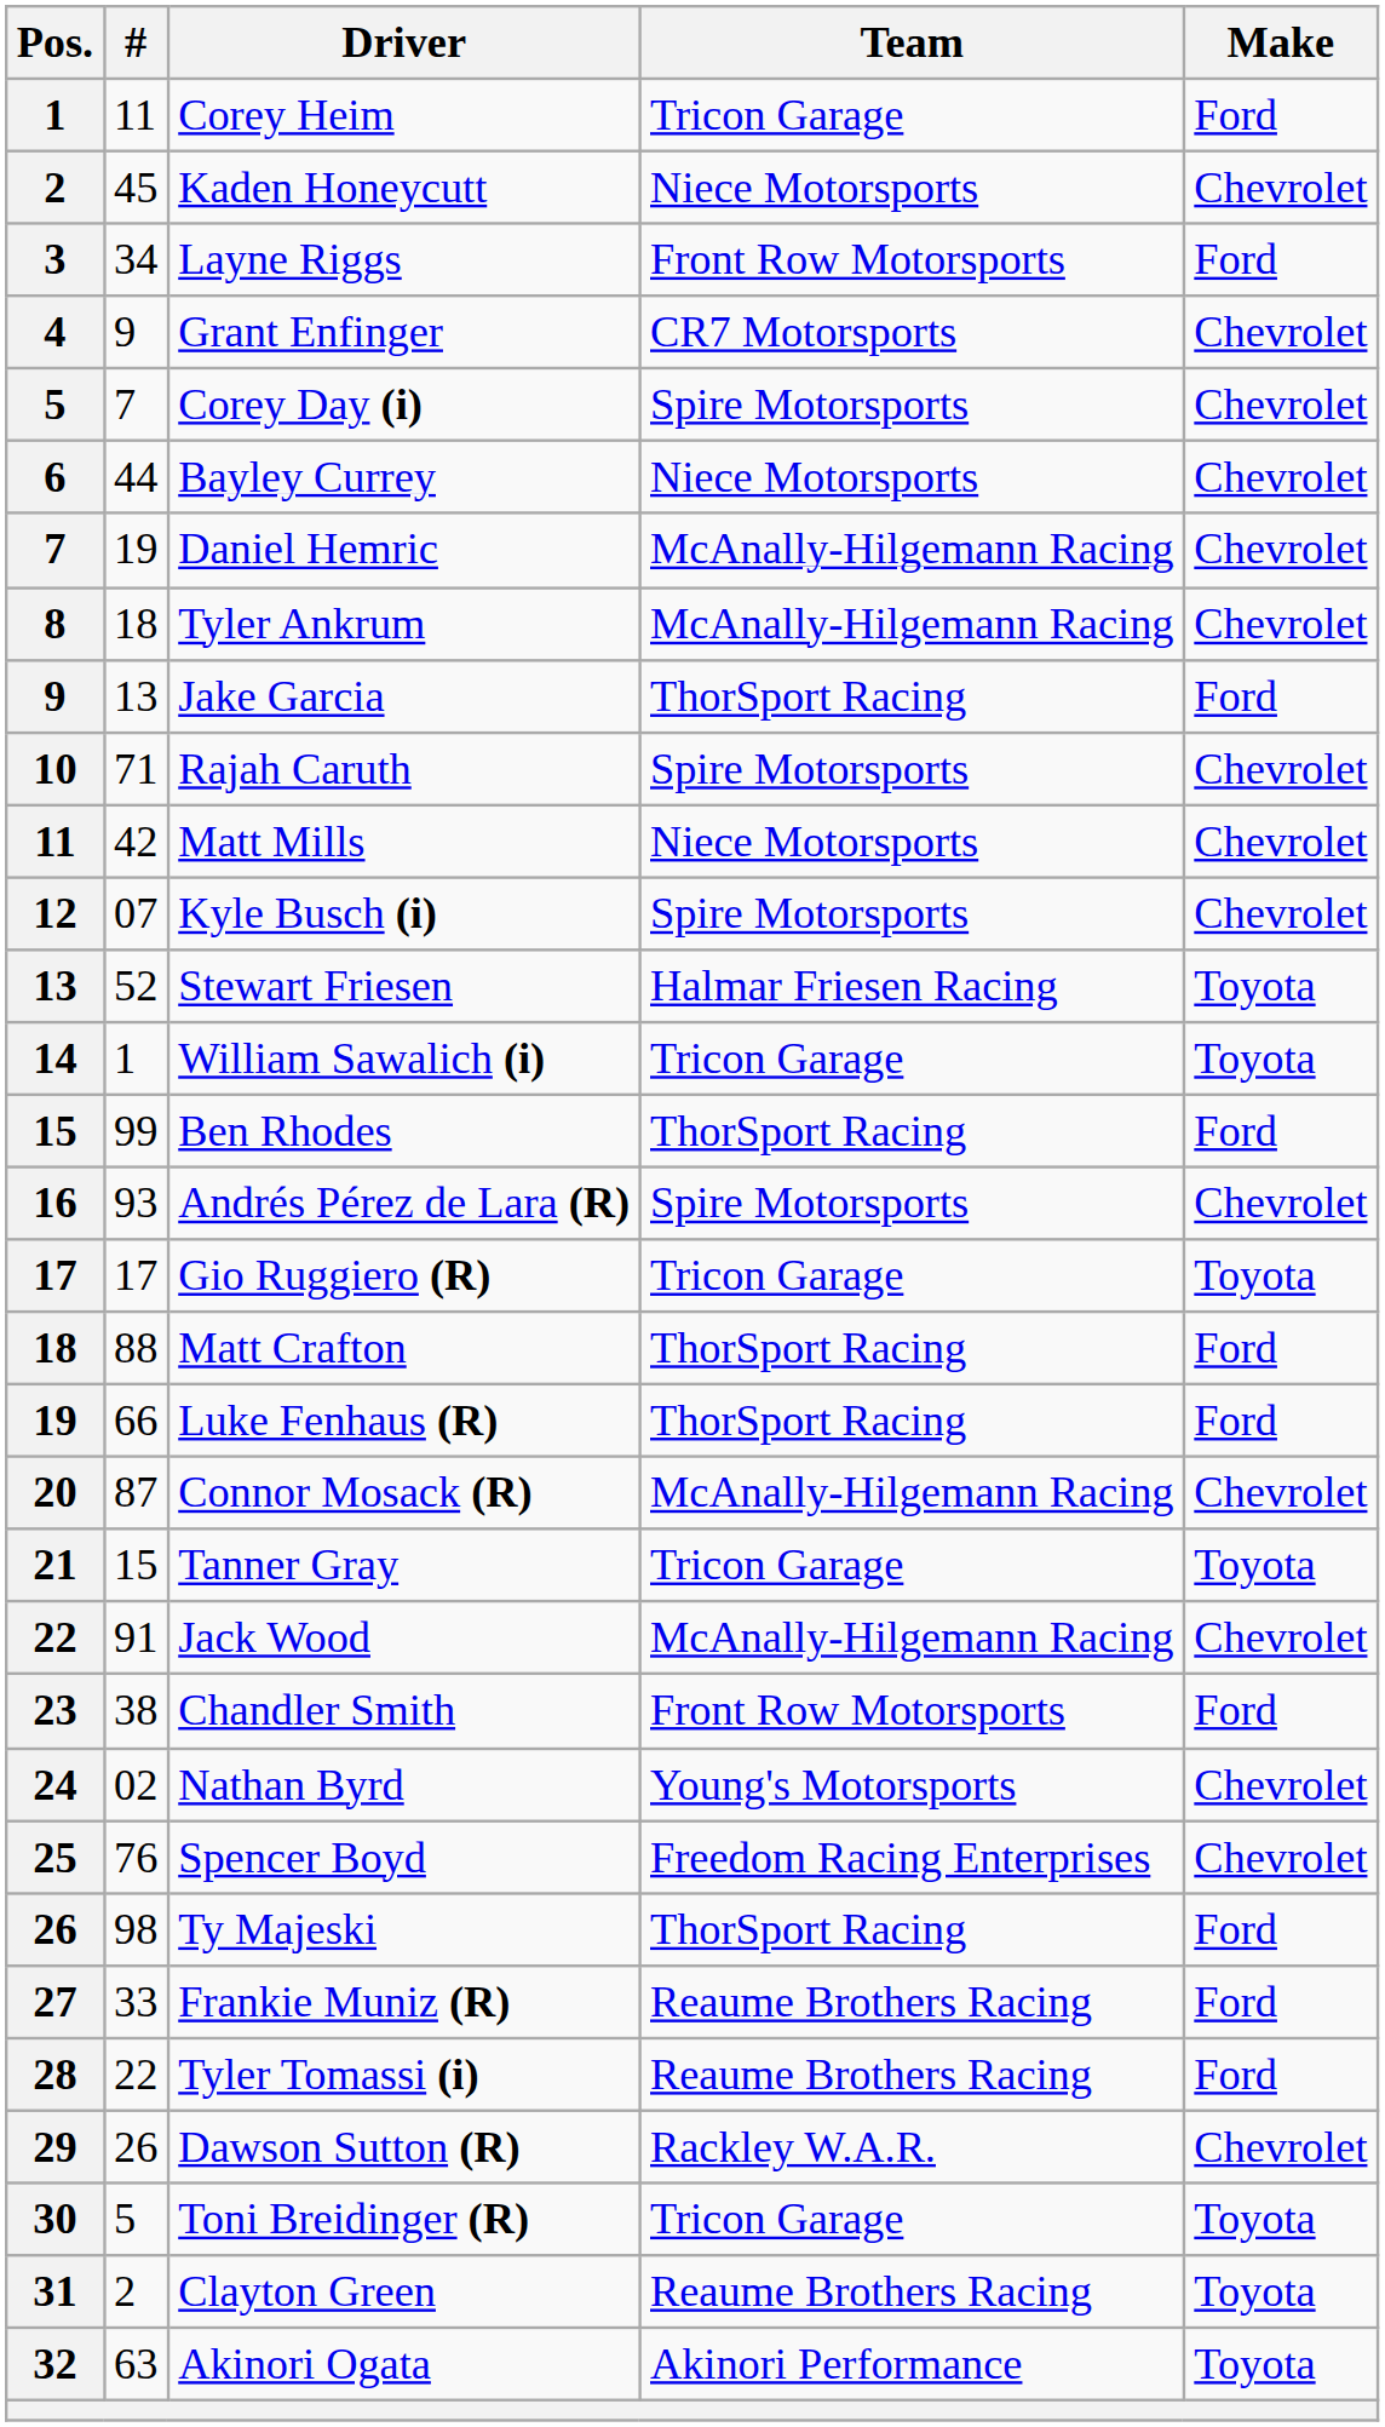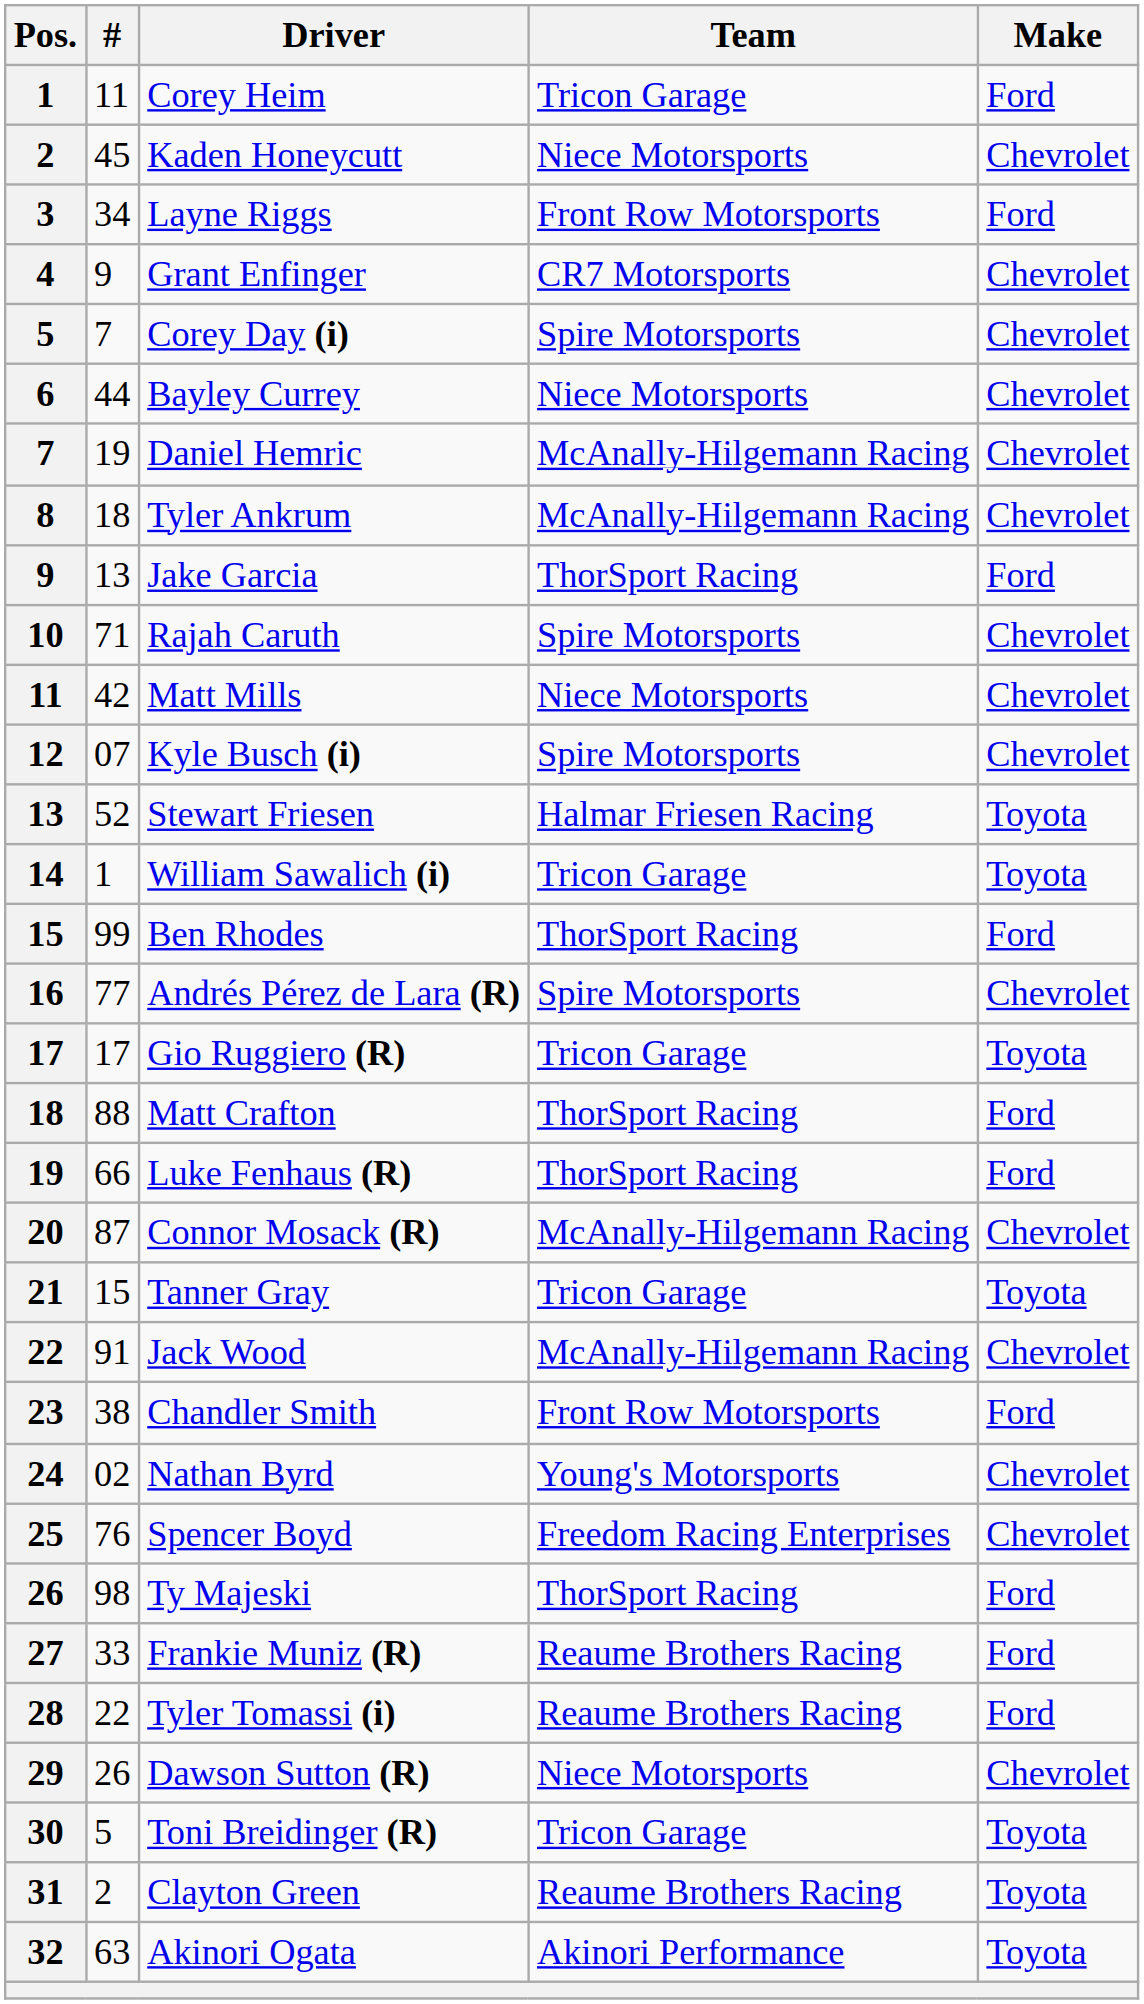 <table class="wikitable" style="font-size:95%">
 <tr>
 <th>Pos.</th>
 <th>#</th>
 <th>Driver</th>
 <th>Team</th>
 <th>Make</th>
 </tr>
 <tr>
 <th>1</th>
 <td>11</td>
 <td><a href='#'>Corey Heim</a></td>
 <td><a href='#'>Tricon Garage</a></td>
 <td><a href='#'>Ford</a></td>
 </tr>
 <tr>
 <th>2</th>
 <td>45</td>
 <td><a href='#'>Kaden Honeycutt</a></td>
 <td><a href='#'>Niece Motorsports</a></td>
 <td><a href='#'>Chevrolet</a></td>
 </tr>
 <tr>
 <th>3</th>
 <td>34</td>
 <td><a href='#'>Layne Riggs</a></td>
 <td><a href='#'>Front Row Motorsports</a></td>
 <td><a href='#'>Ford</a></td>
 </tr>
 <tr>
 <th>4</th>
 <td>9</td>
 <td><a href='#'>Grant Enfinger</a></td>
 <td><a href='#'>CR7 Motorsports</a></td>
 <td><a href='#'>Chevrolet</a></td>
 </tr>
 <tr>
 <th>5</th>
 <td>7</td>
 <td><a href='#'>Corey Day</a> <strong>(i)</strong></td>
 <td><a href='#'>Spire Motorsports</a></td>
 <td><a href='#'>Chevrolet</a></td>
 </tr>
 <tr>
 <th>6</th>
 <td>44</td>
 <td><a href='#'>Bayley Currey</a></td>
 <td><a href='#'>Niece Motorsports</a></td>
 <td><a href='#'>Chevrolet</a></td>
 </tr>
 <tr>
 <th>7</th>
 <td>19</td>
 <td><a href='#'>Daniel Hemric</a></td>
 <td><a href='#'>McAnally-Hilgemann Racing</a></td>
 <td><a href='#'>Chevrolet</a></td>
 </tr>
 <tr>
 <th>8</th>
 <td>18</td>
 <td><a href='#'>Tyler Ankrum</a></td>
 <td><a href='#'>McAnally-Hilgemann Racing</a></td>
 <td><a href='#'>Chevrolet</a></td>
 </tr>
 <tr>
 <th>9</th>
 <td>13</td>
 <td><a href='#'>Jake Garcia</a></td>
 <td><a href='#'>ThorSport Racing</a></td>
 <td><a href='#'>Ford</a></td>
 </tr>
 <tr>
 <th>10</th>
 <td>71</td>
 <td><a href='#'>Rajah Caruth</a></td>
 <td><a href='#'>Spire Motorsports</a></td>
 <td><a href='#'>Chevrolet</a></td>
 </tr>
 <tr>
 <th>11</th>
 <td>42</td>
 <td><a href='#'>Matt Mills</a></td>
 <td><a href='#'>Niece Motorsports</a></td>
 <td><a href='#'>Chevrolet</a></td>
 </tr>
 <tr>
 <th>12</th>
 <td>07</td>
 <td><a href='#'>Kyle Busch</a> <strong>(i)</strong></td>
 <td><a href='#'>Spire Motorsports</a></td>
 <td><a href='#'>Chevrolet</a></td>
 </tr>
 <tr>
 <th>13</th>
 <td>52</td>
 <td><a href='#'>Stewart Friesen</a></td>
 <td><a href='#'>Halmar Friesen Racing</a></td>
 <td><a href='#'>Toyota</a></td>
 </tr>
 <tr>
 <th>14</th>
 <td>1</td>
 <td><a href='#'>William Sawalich</a> <strong>(i)</strong></td>
 <td><a href='#'>Tricon Garage</a></td>
 <td><a href='#'>Toyota</a></td>
 </tr>
 <tr>
 <th>15</th>
 <td>99</td>
 <td><a href='#'>Ben Rhodes</a></td>
 <td><a href='#'>ThorSport Racing</a></td>
 <td><a href='#'>Ford</a></td>
 </tr>
 <tr>
 <th>16</th>
-<td>93</td>
+<td>77</td>
 <td><a href='#'>Andrés Pérez de Lara</a> <strong>(R)</strong></td>
 <td><a href='#'>Spire Motorsports</a></td>
 <td><a href='#'>Chevrolet</a></td>
 </tr>
 <tr>
 <th>17</th>
 <td>17</td>
 <td><a href='#'>Gio Ruggiero</a> <strong>(R)</strong></td>
 <td><a href='#'>Tricon Garage</a></td>
 <td><a href='#'>Toyota</a></td>
 </tr>
 <tr>
 <th>18</th>
 <td>88</td>
 <td><a href='#'>Matt Crafton</a></td>
 <td><a href='#'>ThorSport Racing</a></td>
 <td><a href='#'>Ford</a></td>
 </tr>
 <tr>
 <th>19</th>
 <td>66</td>
 <td><a href='#'>Luke Fenhaus</a> <strong>(R)</strong></td>
 <td><a href='#'>ThorSport Racing</a></td>
 <td><a href='#'>Ford</a></td>
 </tr>
 <tr>
 <th>20</th>
 <td>87</td>
 <td><a href='#'>Connor Mosack</a> <strong>(R)</strong></td>
 <td><a href='#'>McAnally-Hilgemann Racing</a></td>
 <td><a href='#'>Chevrolet</a></td>
 </tr>
 <tr>
 <th>21</th>
 <td>15</td>
 <td><a href='#'>Tanner Gray</a></td>
 <td><a href='#'>Tricon Garage</a></td>
 <td><a href='#'>Toyota</a></td>
 </tr>
 <tr>
 <th>22</th>
 <td>91</td>
 <td><a href='#'>Jack Wood</a></td>
 <td><a href='#'>McAnally-Hilgemann Racing</a></td>
 <td><a href='#'>Chevrolet</a></td>
 </tr>
 <tr>
 <th>23</th>
 <td>38</td>
 <td><a href='#'>Chandler Smith</a></td>
 <td><a href='#'>Front Row Motorsports</a></td>
 <td><a href='#'>Ford</a></td>
 </tr>
 <tr>
 <th>24</th>
 <td>02</td>
 <td><a href='#'>Nathan Byrd</a></td>
 <td><a href='#'>Young's Motorsports</a></td>
 <td><a href='#'>Chevrolet</a></td>
 </tr>
 <tr>
 <th>25</th>
 <td>76</td>
 <td><a href='#'>Spencer Boyd</a></td>
 <td><a href='#'>Freedom Racing Enterprises</a></td>
 <td><a href='#'>Chevrolet</a></td>
 </tr>
 <tr>
 <th>26</th>
 <td>98</td>
 <td><a href='#'>Ty Majeski</a></td>
 <td><a href='#'>ThorSport Racing</a></td>
 <td><a href='#'>Ford</a></td>
 </tr>
 <tr>
 <th>27</th>
 <td>33</td>
 <td><a href='#'>Frankie Muniz</a> <strong>(R)</strong></td>
 <td><a href='#'>Reaume Brothers Racing</a></td>
 <td><a href='#'>Ford</a></td>
 </tr>
 <tr>
 <th>28</th>
 <td>22</td>
 <td><a href='#'>Tyler Tomassi</a> <strong>(i)</strong></td>
 <td><a href='#'>Reaume Brothers Racing</a></td>
 <td><a href='#'>Ford</a></td>
 </tr>
 <tr>
 <th>29</th>
 <td>26</td>
 <td><a href='#'>Dawson Sutton</a> <strong>(R)</strong></td>
-<td><a href='#'>Rackley W.A.R.</a></td>
+<td><a href='#'>Niece Motorsports</a></td>
 <td><a href='#'>Chevrolet</a></td>
 </tr>
 <tr>
 <th>30</th>
 <td>5</td>
 <td><a href='#'>Toni Breidinger</a> <strong>(R)</strong></td>
 <td><a href='#'>Tricon Garage</a></td>
 <td><a href='#'>Toyota</a></td>
 </tr>
 <tr>
 <th>31</th>
 <td>2</td>
 <td><a href='#'>Clayton Green</a></td>
 <td><a href='#'>Reaume Brothers Racing</a></td>
 <td><a href='#'>Toyota</a></td>
 </tr>
 <tr>
 <th>32</th>
 <td>63</td>
 <td><a href='#'>Akinori Ogata</a></td>
 <td><a href='#'>Akinori Performance</a></td>
 <td><a href='#'>Toyota</a></td>
 </tr>
 <tr>
 <th colspan="5"></th>
 </tr>
 </table>
